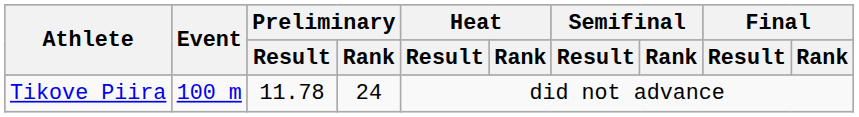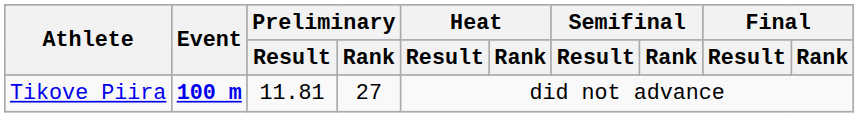 <table class="wikitable">
 <tr>
 <th rowspan="2">Athlete</th>
 <th rowspan="2">Event</th>
 <th colspan="2">Preliminary</th>
 <th colspan="2">Heat</th>
 <th colspan="2">Semifinal</th>
 <th colspan="2">Final</th>
 </tr>
 <tr>
 <th>Result</th>
 <th>Rank</th>
 <th>Result</th>
 <th>Rank</th>
 <th>Result</th>
 <th>Rank</th>
 <th>Result</th>
 <th>Rank</th>
 </tr>
 <tr style=text-align:center>
 <td style=text-align:left><a href='#'>Tikove Piira</a></td>
-<td style=text-align:left><a href='#'>100 m</a></td>
-<td>11.78</td>
-<td>24</td>
+<td style=text-align:left><strong><a href='#'>100 m</a></strong></td>
+<td>11.81</td>
+<td>27</td>
 <td colspan=6>did not advance</td>
 </tr>
 </table>
